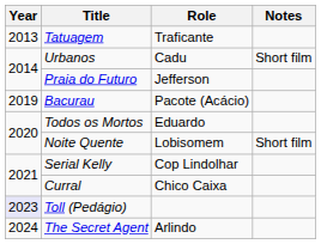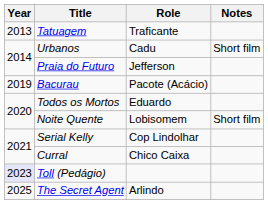 <table class="wikitable">
 <tr>
 <th>Year</th>
 <th>Title</th>
 <th>Role</th>
 <th>Notes</th>
 </tr>
 <tr>
 <td>2013</td>
 <td><em><a href='#'>Tatuagem</a></em></td>
 <td>Traficante  </td>
 <td></td>
 </tr>
 <tr>
 <td rowspan=2>2014</td>
 <td><em>Urbanos</em></td>
 <td>Cadu</td>
 <td>Short film</td>
 </tr>
 <tr>
 <td><em><a href='#'>Praia do Futuro</a></em></td>
 <td>Jefferson </td>
 <td></td>
 </tr>
 <tr>
 <td>2019</td>
 <td><em><a href='#'>Bacurau</a> </em></td>
 <td>Pacote (Acácio)</td>
 <td></td>
 </tr>
 <tr>
 <td rowspan=2>2020</td>
 <td><em>Todos os Mortos</em></td>
 <td>Eduardo</td>
 <td></td>
 </tr>
 <tr>
 <td><em>Noite Quente</em></td>
 <td>Lobisomem</td>
 <td>Short film</td>
 </tr>
 <tr>
 <td rowspan=2>2021</td>
 <td><em>Serial Kelly</em></td>
 <td>Cop Lindolhar</td>
 <td></td>
 </tr>
 <tr>
 <td><em>Curral</em></td>
 <td>Chico Caixa</td>
 <td></td>
 </tr>
 <tr>
 <td style="background: lavender;">2023</td>
 <td><em><a href='#'>Toll</a> (Pedágio)</em></td>
 <td></td>
 <td></td>
 </tr>
 <tr>
-<td>2024</td>
+<td>2025</td>
 <td><em><a href='#'>The Secret Agent</a></em></td>
 <td>Arlindo</td>
 <td></td>
 </tr>
 </table>
